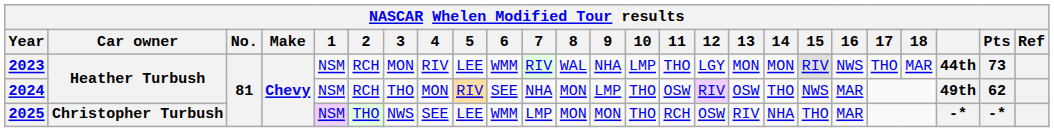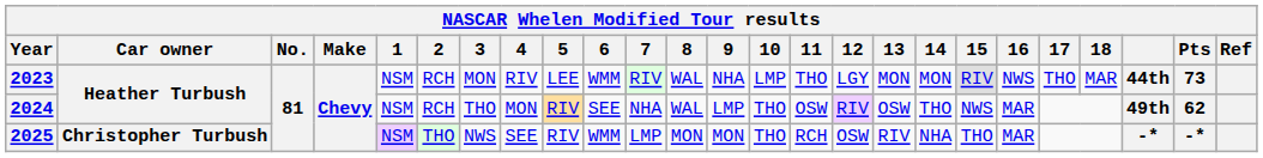 <table class="wikitable" style="text-align:center; font-size:75%">
 <tr>
 <th colspan=38><a href='#'>NASCAR</a> <a href='#'>Whelen Modified Tour</a> results</th>
 </tr>
 <tr>
 <th>Year</th>
 <th>Car owner</th>
 <th>No.</th>
 <th>Make</th>
 <th>1</th>
 <th>2</th>
 <th>3</th>
 <th>4</th>
 <th>5</th>
 <th>6</th>
 <th>7</th>
 <th>8</th>
 <th>9</th>
 <th>10</th>
 <th>11</th>
 <th>12</th>
 <th>13</th>
 <th>14</th>
 <th>15</th>
 <th>16</th>
 <th>17</th>
 <th>18</th>
 <th></th>
 <th>Pts</th>
 <th>Ref</th>
 </tr>
 <tr>
 <th><a href='#'>2023</a></th>
 <th rowspan=2>Heather Turbush</th>
 <th rowspan=3>81</th>
 <th rowspan=3><a href='#'>Chevy</a></th>
 <td><a href='#'>NSM</a></td>
 <td><a href='#'>RCH</a></td>
 <td><a href='#'>MON</a></td>
 <td><a href='#'>RIV</a></td>
 <td><a href='#'>LEE</a></td>
 <td><a href='#'>WMM</a></td>
 <td style="background:#DFFFDF;"><a href='#'>RIV</a><br></td>
 <td><a href='#'>WAL</a></td>
 <td><a href='#'>NHA</a></td>
 <td><a href='#'>LMP</a></td>
 <td><a href='#'>THO</a></td>
 <td><a href='#'>LGY</a></td>
 <td><a href='#'>MON</a></td>
 <td><a href='#'>MON</a></td>
 <td style="background:#DFDFDF;"><a href='#'>RIV</a><br></td>
 <td><a href='#'>NWS</a></td>
 <td><a href='#'>THO</a></td>
 <td><a href='#'>MAR</a></td>
 <th>44th</th>
 <th>73</th>
 <th></th>
 </tr>
 <tr>
 <th><a href='#'>2024</a></th>
 <td><a href='#'>NSM</a></td>
 <td><a href='#'>RCH</a></td>
 <td><a href='#'>THO</a></td>
 <td><a href='#'>MON</a></td>
 <td style="background:#FFDF9F;"><a href='#'>RIV</a><br></td>
 <td><a href='#'>SEE</a></td>
 <td><a href='#'>NHA</a></td>
-<td><a href='#'>MON</a></td>
+<td><a href='#'>WAL</a></td>
 <td><a href='#'>LMP</a></td>
 <td><a href='#'>THO</a></td>
 <td><a href='#'>OSW</a></td>
 <td style="background:#EFCFFF;"><a href='#'>RIV</a><br></td>
 <td><a href='#'>OSW</a></td>
 <td><a href='#'>THO</a></td>
 <td><a href='#'>NWS</a></td>
 <td><a href='#'>MAR</a></td>
 <td colspan=2></td>
 <th>49th</th>
 <th>62</th>
 <th></th>
 </tr>
 <tr>
 <th><a href='#'>2025</a></th>
 <th>Christopher Turbush</th>
 <td style="background:#EFCFFF;"><a href='#'>NSM</a><br></td>
 <td style="background:#DFFFDF;"><a href='#'>THO</a><br></td>
 <td><a href='#'>NWS</a></td>
 <td><a href='#'>SEE</a></td>
-<td><a href='#'>LEE</a></td>
+<td><a href='#'>RIV</a></td>
 <td><a href='#'>WMM</a></td>
 <td><a href='#'>LMP</a></td>
 <td><a href='#'>MON</a></td>
 <td><a href='#'>MON</a></td>
 <td><a href='#'>THO</a></td>
 <td><a href='#'>RCH</a></td>
 <td><a href='#'>OSW</a></td>
 <td><a href='#'>RIV</a></td>
 <td><a href='#'>NHA</a></td>
 <td><a href='#'>THO</a></td>
 <td><a href='#'>MAR</a></td>
 <td colspan=2></td>
 <th>-*</th>
 <th>-*</th>
 <th></th>
 </tr>
 </table>
